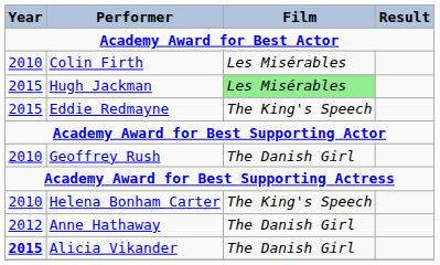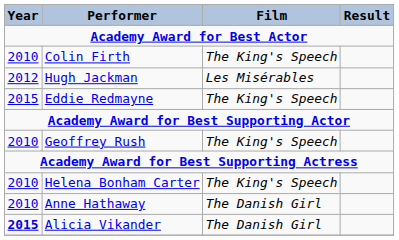 <table class="wikitable">
 <tr style="text-align:center;">
 <th style="background:#B0C4DE;">Year</th>
 <th style="background:#B0C4DE;">Performer</th>
 <th style="background:#B0C4DE;">Film</th>
 <th style="background:#B0C4DE;">Result</th>
 </tr>
 <tr>
 <td colspan="4" style="text-align:center;"><strong><a href='#'>Academy Award for Best Actor</a></strong></td>
 </tr>
 <tr>
 <td><a href='#'>2010</a></td>
 <td><a href='#'>Colin Firth</a></td>
-<td><em>Les Misérables</em></td>
+<td><em>The King's Speech</em></td>
 <td></td>
 </tr>
 <tr>
-<td><a href='#'>2015</a></td>
+<td><a href='#'>2012</a></td>
 <td><a href='#'>Hugh Jackman</a></td>
-<td style="background: lightgreen;"><em>Les Misérables</em></td>
+<td><em>Les Misérables</em></td>
 <td></td>
 </tr>
 <tr>
 <td><a href='#'>2015</a></td>
 <td><a href='#'>Eddie Redmayne</a></td>
 <td><em>The King's Speech</em></td>
 <td></td>
 </tr>
 <tr>
 <td colspan="8" style="text-align:center;"><strong><a href='#'>Academy Award for Best Supporting Actor</a></strong></td>
 </tr>
 <tr>
 <td><a href='#'>2010</a></td>
 <td><a href='#'>Geoffrey Rush</a></td>
-<td><em>The Danish Girl</em></td>
+<td><em>The King's Speech</em></td>
 <td></td>
 </tr>
 <tr>
 <td colspan="8" style="text-align:center;"><strong><a href='#'>Academy Award for Best Supporting Actress</a></strong></td>
 </tr>
 <tr>
 <td><a href='#'>2010</a></td>
 <td><a href='#'>Helena Bonham Carter</a></td>
 <td><em>The King's Speech</em></td>
 <td></td>
 </tr>
 <tr>
-<td><a href='#'>2012</a></td>
+<td><a href='#'>2010</a></td>
 <td><a href='#'>Anne Hathaway</a></td>
 <td><em>The Danish Girl</em></td>
 <td></td>
 </tr>
 <tr>
 <td><strong><a href='#'>2015</a></strong></td>
 <td><a href='#'>Alicia Vikander</a></td>
 <td><em>The Danish Girl</em></td>
 <td></td>
 </tr>
 <tr>
 </tr>
 </table>
